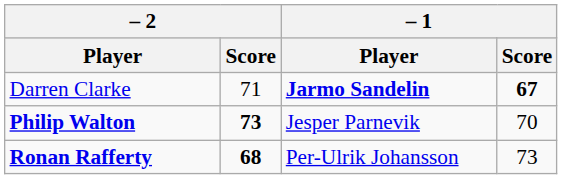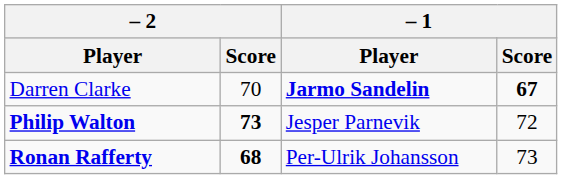 <table class=wikitable>
 <tr>
 <th colspan=2> – 2</th>
 <th colspan=2> – 1</th>
 </tr>
 <tr>
 <th width=155>Player</th>
 <th>Score</th>
 <th width=155>Player</th>
 <th>Score</th>
 </tr>
 <tr>
 <td><a href='#'>Darren Clarke</a></td>
-<td align=center>71</td>
+<td align=center>70</td>
 <td><strong><a href='#'>Jarmo Sandelin</a></strong></td>
 <td align=center><strong>67</strong></td>
 </tr>
 <tr>
 <td><strong><a href='#'>Philip Walton</a></strong></td>
 <td align=center><strong>73</strong></td>
 <td><a href='#'>Jesper Parnevik</a></td>
-<td align=center>70</td>
+<td align=center>72</td>
 </tr>
 <tr>
 <td><strong><a href='#'>Ronan Rafferty</a></strong></td>
 <td align=center><strong>68</strong></td>
 <td><a href='#'>Per-Ulrik Johansson</a></td>
 <td align=center>73</td>
 </tr>
 </table>
